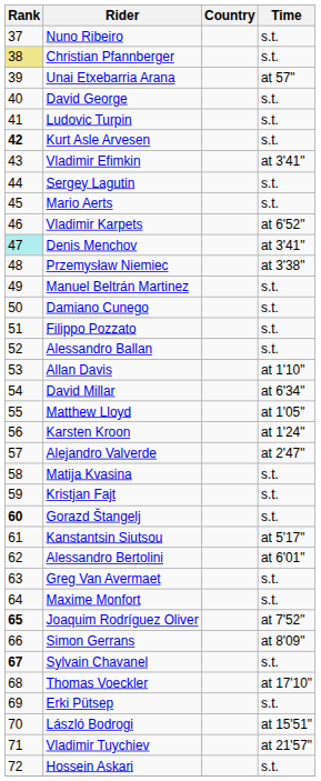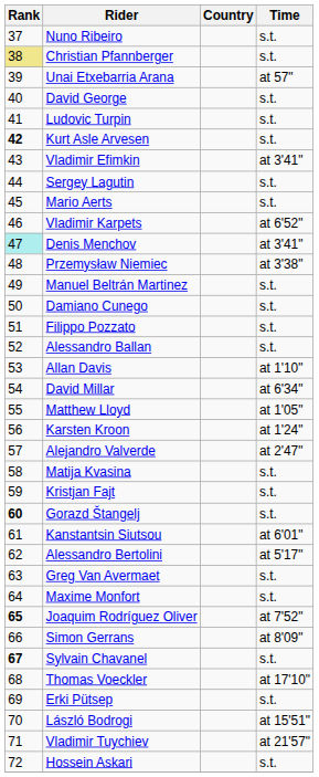 <table class="wikitable" style="font-size:95%; text-align:left;">
 <tr>
 <th>Rank</th>
 <th>Rider</th>
 <th>Country</th>
 <th>Time</th>
 </tr>
 <tr>
 <td>37</td>
 <td><a href='#'>Nuno Ribeiro</a></td>
 <td></td>
 <td>s.t.</td>
 </tr>
 <tr>
 <td style="background: khaki;">38</td>
 <td><a href='#'>Christian Pfannberger</a></td>
 <td></td>
 <td>s.t.</td>
 </tr>
 <tr>
 <td>39</td>
 <td><a href='#'>Unai Etxebarria Arana</a></td>
 <td></td>
 <td>at 57"</td>
 </tr>
 <tr>
 <td>40</td>
 <td><a href='#'>David George</a></td>
 <td></td>
 <td>s.t.</td>
 </tr>
 <tr>
 <td>41</td>
 <td><a href='#'>Ludovic Turpin</a></td>
 <td></td>
 <td>s.t.</td>
 </tr>
 <tr>
 <td><strong>42</strong></td>
 <td><a href='#'>Kurt Asle Arvesen</a></td>
 <td></td>
 <td>s.t.</td>
 </tr>
 <tr>
 <td>43</td>
 <td><a href='#'>Vladimir Efimkin</a></td>
 <td></td>
 <td>at 3'41"</td>
 </tr>
 <tr>
 <td>44</td>
 <td><a href='#'>Sergey Lagutin</a></td>
 <td></td>
 <td>s.t.</td>
 </tr>
 <tr>
 <td>45</td>
 <td><a href='#'>Mario Aerts</a></td>
 <td></td>
 <td>s.t.</td>
 </tr>
 <tr>
 <td>46</td>
 <td><a href='#'>Vladimir Karpets</a></td>
 <td></td>
 <td>at 6'52"</td>
 </tr>
 <tr>
 <td style="background: paleturquoise;">47</td>
 <td><a href='#'>Denis Menchov</a></td>
 <td></td>
 <td>at 3'41"</td>
 </tr>
 <tr>
 <td>48</td>
 <td><a href='#'>Przemysław Niemiec</a></td>
 <td></td>
 <td>at 3'38"</td>
 </tr>
 <tr>
 <td>49</td>
 <td><a href='#'>Manuel Beltrán Martinez</a></td>
 <td></td>
 <td>s.t.</td>
 </tr>
 <tr>
 <td>50</td>
 <td><a href='#'>Damiano Cunego</a></td>
 <td></td>
 <td>s.t.</td>
 </tr>
 <tr>
 <td>51</td>
 <td><a href='#'>Filippo Pozzato</a></td>
 <td></td>
 <td>s.t.</td>
 </tr>
 <tr>
 <td>52</td>
 <td><a href='#'>Alessandro Ballan</a></td>
 <td></td>
 <td>s.t.</td>
 </tr>
 <tr>
 <td>53</td>
 <td><a href='#'>Allan Davis</a></td>
 <td></td>
 <td>at 1'10"</td>
 </tr>
 <tr>
 <td>54</td>
 <td><a href='#'>David Millar</a></td>
 <td></td>
 <td>at 6'34"</td>
 </tr>
 <tr>
 <td>55</td>
 <td><a href='#'>Matthew Lloyd</a></td>
 <td></td>
 <td>at 1'05"</td>
 </tr>
 <tr>
 <td>56</td>
 <td><a href='#'>Karsten Kroon</a></td>
 <td></td>
 <td>at 1'24"</td>
 </tr>
 <tr>
 <td>57</td>
 <td><a href='#'>Alejandro Valverde</a></td>
 <td></td>
 <td>at 2'47"</td>
 </tr>
 <tr>
 <td>58</td>
 <td><a href='#'>Matija Kvasina</a></td>
 <td></td>
 <td>s.t.</td>
 </tr>
 <tr>
 <td>59</td>
 <td><a href='#'>Kristjan Fajt</a></td>
 <td></td>
 <td>s.t.</td>
 </tr>
 <tr>
 <td><strong>60</strong></td>
 <td><a href='#'>Gorazd Štangelj</a></td>
 <td></td>
 <td>s.t.</td>
 </tr>
 <tr>
 <td>61</td>
 <td><a href='#'>Kanstantsin Siutsou</a></td>
 <td></td>
-<td>at 5'17"</td>
+<td>at 6'01"</td>
 </tr>
 <tr>
 <td>62</td>
 <td><a href='#'>Alessandro Bertolini</a></td>
 <td></td>
-<td>at 6'01"</td>
+<td>at 5'17"</td>
 </tr>
 <tr>
 <td>63</td>
 <td><a href='#'>Greg Van Avermaet</a></td>
 <td></td>
 <td>s.t.</td>
 </tr>
 <tr>
 <td>64</td>
 <td><a href='#'>Maxime Monfort</a></td>
 <td></td>
 <td>s.t.</td>
 </tr>
 <tr>
 <td><strong>65</strong></td>
 <td><a href='#'>Joaquim Rodríguez Oliver</a></td>
 <td></td>
 <td>at 7'52"</td>
 </tr>
 <tr>
 <td>66</td>
 <td><a href='#'>Simon Gerrans</a></td>
 <td></td>
 <td>at 8'09"</td>
 </tr>
 <tr>
 <td><strong>67</strong></td>
 <td><a href='#'>Sylvain Chavanel</a></td>
 <td></td>
 <td>s.t.</td>
 </tr>
 <tr>
 <td>68</td>
 <td><a href='#'>Thomas Voeckler</a></td>
 <td></td>
 <td>at 17'10"</td>
 </tr>
 <tr>
 <td>69</td>
 <td><a href='#'>Erki Pütsep</a></td>
 <td></td>
 <td>s.t.</td>
 </tr>
 <tr>
 <td>70</td>
 <td><a href='#'>László Bodrogi</a></td>
 <td></td>
 <td>at 15'51"</td>
 </tr>
 <tr>
 <td>71</td>
 <td><a href='#'>Vladimir Tuychiev</a></td>
 <td></td>
 <td>at 21'57"</td>
 </tr>
 <tr>
 <td>72</td>
 <td><a href='#'>Hossein Askari</a></td>
 <td></td>
 <td>s.t.</td>
 </tr>
 <tr>
 </tr>
 </table>
